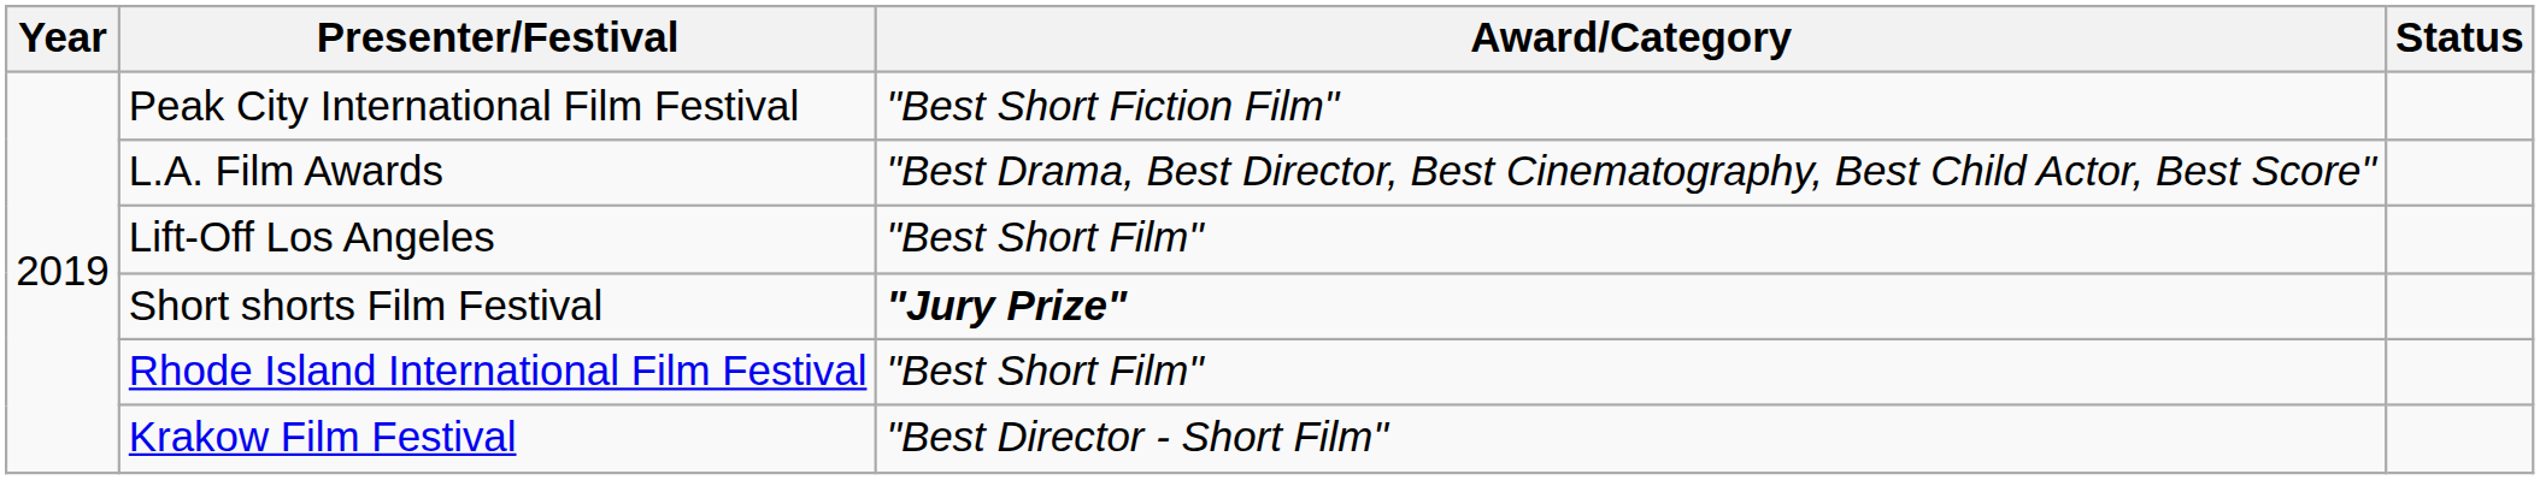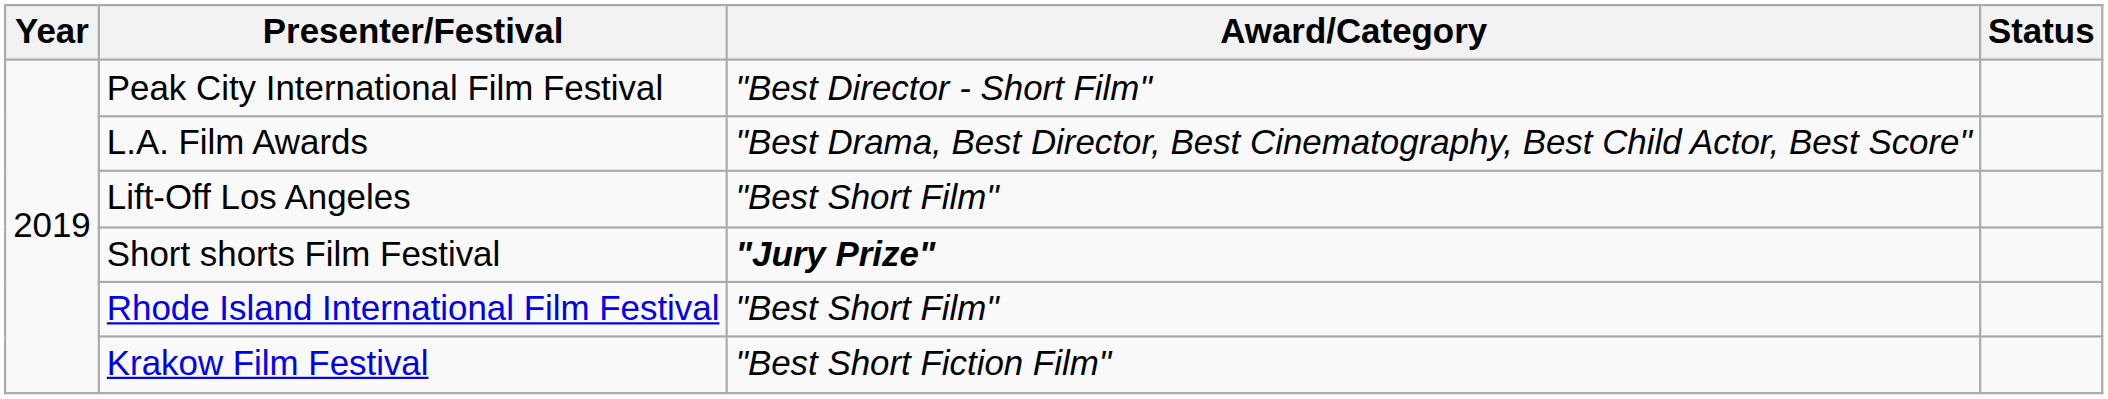 <table class="wikitable">
 <tr>
 <th>Year</th>
 <th>Presenter/Festival</th>
 <th>Award/Category</th>
 <th>Status</th>
 </tr>
 <tr>
 <td rowspan="6">2019</td>
 <td>Peak City International Film Festival</td>
-<td><em>"Best Short Fiction Film"</em></td>
+<td><em>"Best Director - Short Film"</em></td>
 <td></td>
 </tr>
 <tr>
 <td>L.A. Film Awards</td>
 <td><em>"Best Drama, Best Director, Best Cinematography, Best Child Actor, Best Score"</em></td>
 <td></td>
 </tr>
 <tr>
 <td>Lift-Off Los Angeles</td>
 <td><em>"Best Short Film"</em></td>
 <td></td>
 </tr>
 <tr>
 <td>Short shorts Film Festival</td>
 <td><strong><em>"Jury Prize"</em></strong></td>
 <td></td>
 </tr>
 <tr>
 <td><a href='#'>Rhode Island International Film Festival</a></td>
 <td><em>"Best Short Film"</em></td>
 <td></td>
 </tr>
 <tr>
 <td><a href='#'>Krakow Film Festival</a></td>
-<td><em>"Best Director - Short Film"</em></td>
+<td><em>"Best Short Fiction Film"</em></td>
 <td></td>
 </tr>
 </table>
